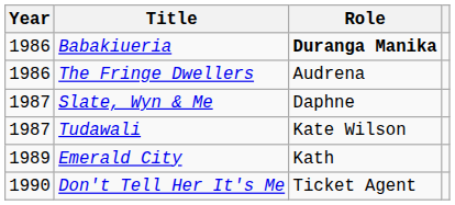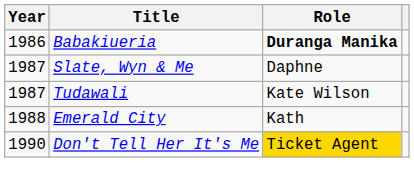 <table class="wikitable sortable">
 <tr>
 <th>Year</th>
 <th>Title</th>
 <th>Role</th>
 <th scope="col" class="unsortable"></th>
 </tr>
 <tr>
 <td>1986</td>
 <td><em><a href='#'>Babakiueria</a></em></td>
 <td><strong>Duranga Manika</strong></td>
-<td></td>
-</tr>
-<tr>
-<td>1986</td>
-<td><em><a href='#'>The Fringe Dwellers</a></em></td>
-<td>Audrena</td>
 <td></td>
 </tr>
 <tr>
 <td>1987</td>
 <td><em><a href='#'>Slate, Wyn & Me</a></em></td>
 <td>Daphne</td>
 <td></td>
 </tr>
 <tr>
 <td>1987</td>
 <td><em><a href='#'>Tudawali</a></em></td>
 <td>Kate Wilson</td>
 <td></td>
 </tr>
 <tr>
-<td>1989</td>
+<td>1988</td>
 <td><em><a href='#'>Emerald City</a></em></td>
 <td>Kath</td>
 <td></td>
 </tr>
 <tr>
 <td>1990</td>
 <td><em><a href='#'>Don't Tell Her It's Me</a></em></td>
-<td>Ticket Agent</td>
+<td style="background: gold;">Ticket Agent</td>
 <td></td>
 </tr>
 </table>
